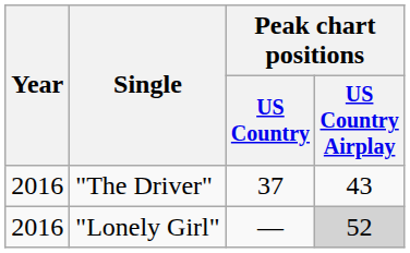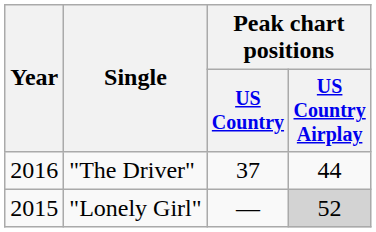 <table class="wikitable" style="text-align:center;">
 <tr>
 <th rowspan="2">Year</th>
 <th rowspan="2">Single</th>
 <th colspan="2">Peak chart<br>positions</th>
 </tr>
 <tr style="font-size:smaller;">
 <th width="45"><a href='#'>US Country</a></th>
 <th width="45"><a href='#'>US Country Airplay</a></th>
 </tr>
 <tr>
 <td>2016</td>
 <td align="left">"The Driver"</td>
 <td>37</td>
-<td>43</td>
+<td>44</td>
 </tr>
 <tr>
-<td>2016</td>
+<td>2015</td>
 <td align="left">"Lonely Girl"</td>
 <td>—</td>
 <td style="background: lightgrey;">52</td>
 </tr>
 </table>
